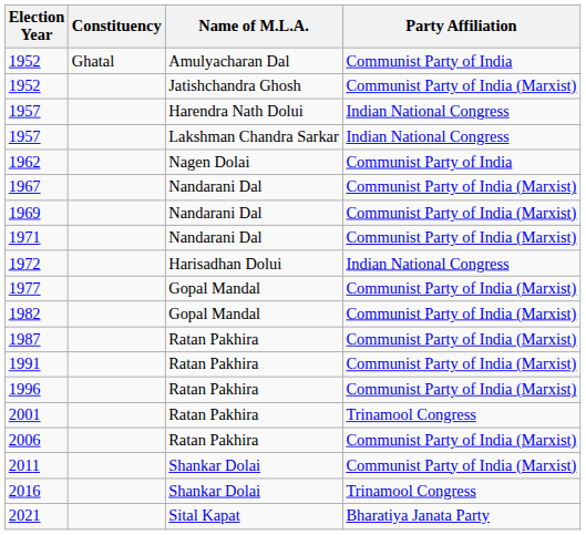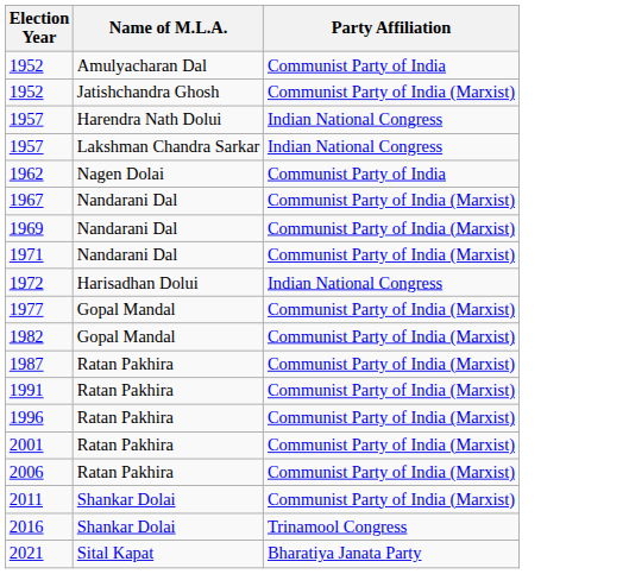 <table class="wikitable sortable">
 <tr>
 <th>Election<br>Year</th>
-<th>Constituency</th>
 <th>Name of M.L.A.</th>
 <th>Party Affiliation</th>
 </tr>
 <tr>
 <td><a href='#'>1952</a></td>
-<td>Ghatal</td>
 <td>Amulyacharan Dal</td>
 <td><a href='#'>Communist Party of India</a></td>
 </tr>
 <tr>
 <td><a href='#'>1952</a></td>
-<td></td>
 <td>Jatishchandra Ghosh</td>
 <td><a href='#'>Communist Party of India (Marxist)</a></td>
 </tr>
 <tr>
 <td><a href='#'>1957</a></td>
-<td></td>
 <td>Harendra Nath Dolui</td>
 <td><a href='#'>Indian National Congress</a></td>
 </tr>
 <tr>
 <td><a href='#'>1957</a></td>
-<td></td>
 <td>Lakshman Chandra Sarkar</td>
 <td><a href='#'>Indian National Congress</a></td>
 </tr>
 <tr>
 <td><a href='#'>1962</a></td>
-<td></td>
 <td>Nagen Dolai</td>
 <td><a href='#'>Communist Party of India</a></td>
 </tr>
 <tr>
 <td><a href='#'>1967</a></td>
-<td></td>
 <td>Nandarani Dal</td>
 <td><a href='#'>Communist Party of India (Marxist)</a></td>
 </tr>
 <tr>
 <td><a href='#'>1969</a></td>
-<td></td>
 <td>Nandarani Dal</td>
 <td><a href='#'>Communist Party of India (Marxist)</a></td>
 </tr>
 <tr>
 <td><a href='#'>1971</a></td>
-<td></td>
 <td>Nandarani Dal</td>
 <td><a href='#'>Communist Party of India (Marxist)</a></td>
 </tr>
 <tr>
 <td><a href='#'>1972</a></td>
-<td></td>
 <td>Harisadhan Dolui</td>
 <td><a href='#'>Indian National Congress</a></td>
 </tr>
 <tr>
 <td><a href='#'>1977</a></td>
-<td></td>
 <td>Gopal Mandal</td>
 <td><a href='#'>Communist Party of India (Marxist)</a></td>
 </tr>
 <tr>
 <td><a href='#'>1982</a></td>
-<td></td>
 <td>Gopal Mandal</td>
 <td><a href='#'>Communist Party of India (Marxist)</a></td>
 </tr>
 <tr>
 <td><a href='#'>1987</a></td>
-<td></td>
 <td>Ratan Pakhira</td>
 <td><a href='#'>Communist Party of India (Marxist)</a></td>
 </tr>
 <tr>
 <td><a href='#'>1991</a></td>
-<td></td>
 <td>Ratan Pakhira</td>
 <td><a href='#'>Communist Party of India (Marxist)</a></td>
 </tr>
 <tr>
 <td><a href='#'>1996</a></td>
-<td></td>
 <td>Ratan Pakhira</td>
 <td><a href='#'>Communist Party of India (Marxist)</a></td>
 </tr>
 <tr>
 <td><a href='#'>2001</a></td>
-<td></td>
 <td>Ratan Pakhira</td>
-<td><a href='#'>Trinamool Congress</a></td>
+<td><a href='#'>Communist Party of India (Marxist)</a></td>
 </tr>
 <tr>
 <td><a href='#'>2006</a></td>
-<td></td>
 <td>Ratan Pakhira</td>
 <td><a href='#'>Communist Party of India (Marxist)</a></td>
 </tr>
 <tr>
 <td><a href='#'>2011</a></td>
-<td></td>
 <td><a href='#'>Shankar Dolai</a></td>
 <td><a href='#'>Communist Party of India (Marxist)</a></td>
 </tr>
 <tr>
 <td><a href='#'>2016</a></td>
-<td></td>
 <td><a href='#'>Shankar Dolai</a></td>
 <td><a href='#'>Trinamool Congress</a></td>
 </tr>
 <tr>
 <td><a href='#'>2021</a></td>
-<td></td>
 <td><a href='#'>Sital Kapat</a></td>
 <td><a href='#'>Bharatiya Janata Party</a></td>
 </tr>
 </table>
